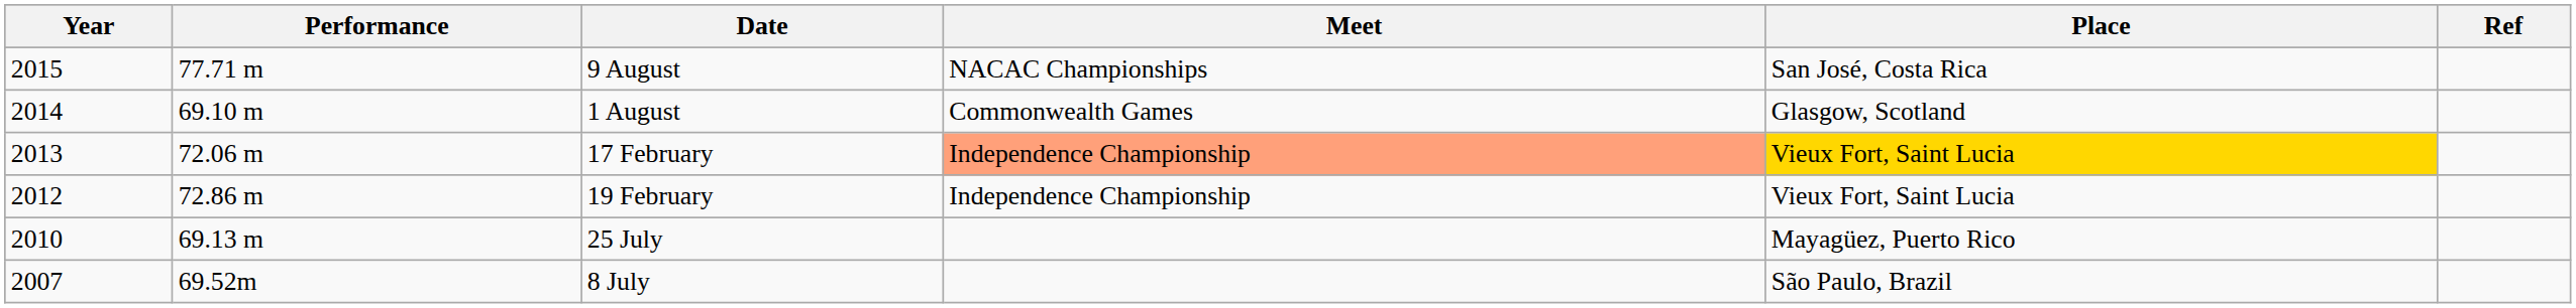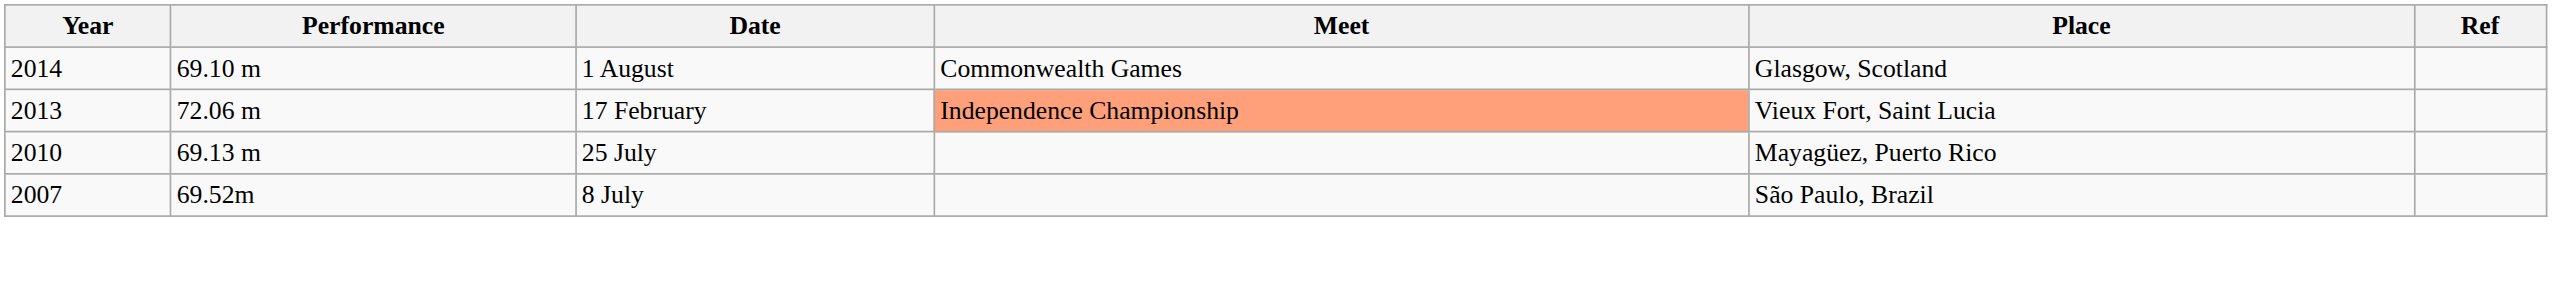 <table class="wikitable" style="font-size:95%; width: 95%;">
 <tr>
 <th>Year</th>
 <th>Performance</th>
 <th>Date</th>
 <th>Meet</th>
 <th>Place</th>
 <th>Ref</th>
-</tr>
-<tr>
-<td>2015</td>
-<td>77.71 m</td>
-<td>9 August</td>
-<td>NACAC Championships</td>
-<td>San José, Costa Rica</td>
-<td></td>
 </tr>
 <tr>
 <td>2014</td>
 <td>69.10 m</td>
 <td>1 August</td>
 <td>Commonwealth Games</td>
 <td>Glasgow, Scotland</td>
 <td></td>
 </tr>
 <tr>
 <td>2013</td>
 <td>72.06 m</td>
 <td>17 February</td>
 <td style="background: lightsalmon;">Independence Championship</td>
-<td style="background: gold;">Vieux Fort, Saint Lucia</td>
-<td></td>
-</tr>
-<tr>
-<td>2012</td>
-<td>72.86 m</td>
-<td>19 February</td>
-<td>Independence Championship</td>
 <td>Vieux Fort, Saint Lucia</td>
 <td></td>
 </tr>
 <tr>
 <td>2010</td>
 <td>69.13 m</td>
 <td>25 July</td>
 <td></td>
 <td>Mayagüez, Puerto Rico</td>
 <td></td>
 </tr>
 <tr>
 <td>2007</td>
 <td>69.52m</td>
 <td>8 July</td>
 <td></td>
 <td>São Paulo, Brazil</td>
 <td></td>
 </tr>
 </table>
